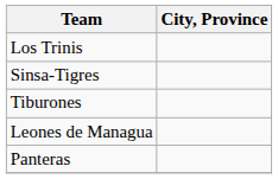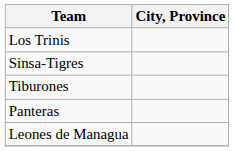 <table class="wikitable" style="margin:1em 2em 1em 1em;">
 <tr>
 <th>Team</th>
 <th>City, Province</th>
 </tr>
 <tr>
 <td>Los Trinis</td>
 <td></td>
 </tr>
 <tr>
 <td>Sinsa-Tigres</td>
 <td></td>
 </tr>
 <tr>
 <td>Tiburones</td>
 <td></td>
 </tr>
 <tr>
-<td>Leones de Managua</td>
+<td>Panteras</td>
 <td></td>
 </tr>
 <tr>
-<td>Panteras</td>
+<td>Leones de Managua</td>
 <td></td>
 </tr>
 <tr>
 </tr>
 </table>
